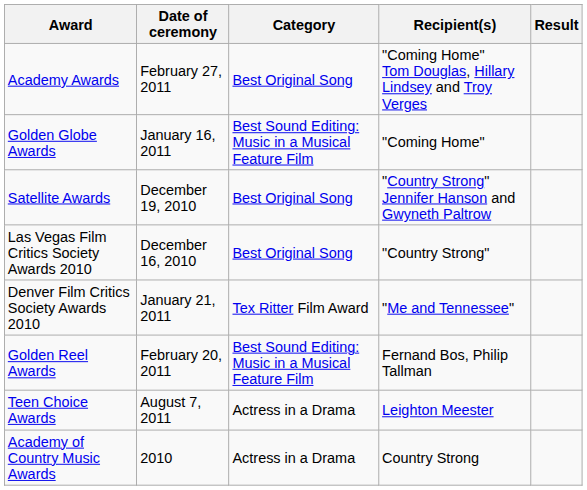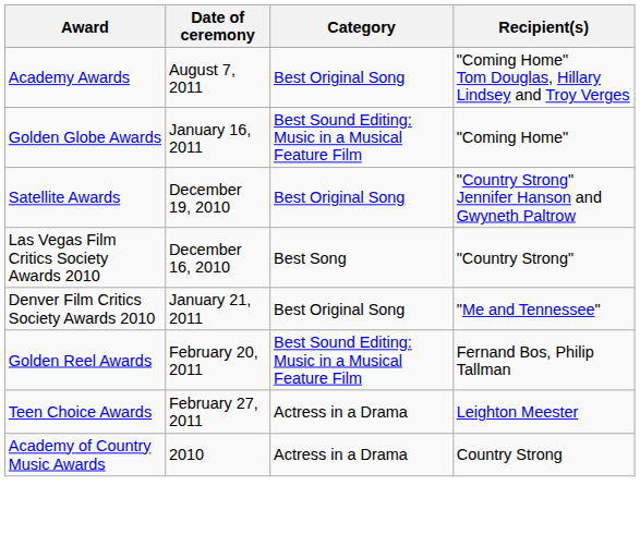 <table class="wikitable sortable plainrowheaders" style="font-size: 95%;">
 <tr>
 <th>Award</th>
 <th>Date of ceremony</th>
 <th>Category</th>
 <th>Recipient(s)</th>
-<th>Result</th>
 </tr>
 <tr>
 <td><a href='#'>Academy Awards</a></td>
-<td>February 27, 2011</td>
+<td>August 7, 2011</td>
 <td><a href='#'>Best Original Song</a></td>
 <td>"Coming Home"<br><a href='#'>Tom Douglas</a>, <a href='#'>Hillary Lindsey</a> and <a href='#'>Troy Verges</a></td>
-<td></td>
 </tr>
 <tr>
 <td><a href='#'>Golden Globe Awards</a></td>
 <td>January 16, 2011</td>
 <td><a href='#'>Best Sound Editing: Music in a Musical Feature Film</a></td>
 <td>"Coming Home"</td>
-<td></td>
 </tr>
 <tr>
 <td><a href='#'>Satellite Awards</a></td>
 <td>December 19, 2010</td>
 <td><a href='#'>Best Original Song</a></td>
 <td>"<a href='#'>Country Strong</a>"<br><a href='#'>Jennifer Hanson</a> and <a href='#'>Gwyneth Paltrow</a></td>
-<td></td>
 </tr>
 <tr>
 <td>Las Vegas Film Critics Society Awards 2010</td>
 <td>December 16, 2010</td>
-<td><a href='#'>Best Original Song</a></td>
+<td>Best Song</td>
 <td>"Country Strong"</td>
-<td></td>
 </tr>
 <tr>
 <td>Denver Film Critics Society Awards 2010</td>
 <td>January 21, 2011</td>
-<td><a href='#'>Tex Ritter</a> Film Award</td>
+<td>Best Original Song</td>
 <td>"<a href='#'>Me and Tennessee</a>"</td>
-<td></td>
 </tr>
 <tr>
 <td><a href='#'>Golden Reel Awards</a></td>
 <td>February 20, 2011</td>
 <td><a href='#'>Best Sound Editing: Music in a Musical Feature Film</a></td>
 <td>Fernand Bos, Philip Tallman</td>
-<td></td>
 </tr>
 <tr>
 <td><a href='#'>Teen Choice Awards</a></td>
-<td>August 7, 2011</td>
+<td>February 27, 2011</td>
 <td>Actress in a Drama</td>
 <td><a href='#'>Leighton Meester</a></td>
-<td></td>
 </tr>
 <tr>
 <td><a href='#'>Academy of Country Music Awards</a></td>
 <td>2010</td>
 <td>Actress in a Drama</td>
 <td>Country Strong</td>
-<td></td>
 </tr>
 </table>
